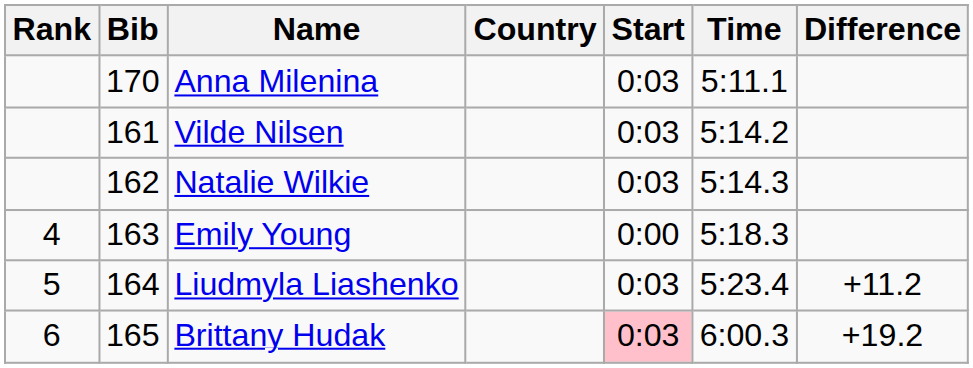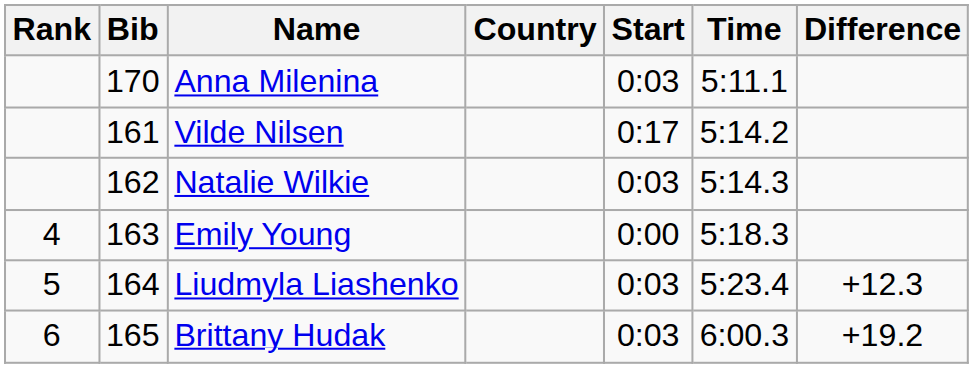 <table class="wikitable sortable" style="text-align:center">
 <tr>
 <th>Rank</th>
 <th>Bib</th>
 <th>Name</th>
 <th>Country</th>
 <th>Start</th>
 <th>Time</th>
 <th>Difference</th>
 </tr>
 <tr>
 <td></td>
 <td>170</td>
 <td align=left><a href='#'>Anna Milenina</a></td>
 <td align=left></td>
 <td>0:03</td>
 <td>5:11.1</td>
 <td></td>
 </tr>
 <tr>
 <td></td>
 <td>161</td>
 <td align=left><a href='#'>Vilde Nilsen</a></td>
 <td align=left></td>
-<td>0:03</td>
+<td>0:17</td>
 <td>5:14.2</td>
 <td></td>
 </tr>
 <tr>
 <td></td>
 <td>162</td>
 <td align=left><a href='#'>Natalie Wilkie</a></td>
 <td align=left></td>
 <td>0:03</td>
 <td>5:14.3</td>
 <td></td>
 </tr>
 <tr>
 <td>4</td>
 <td>163</td>
 <td align=left><a href='#'>Emily Young</a></td>
 <td align=left></td>
 <td>0:00</td>
 <td>5:18.3</td>
 <td></td>
 </tr>
 <tr>
 <td>5</td>
 <td>164</td>
 <td align=left><a href='#'>Liudmyla Liashenko</a></td>
 <td align=left></td>
 <td>0:03</td>
 <td>5:23.4</td>
-<td>+11.2</td>
+<td>+12.3</td>
 </tr>
 <tr>
 <td>6</td>
 <td>165</td>
 <td align=left><a href='#'>Brittany Hudak</a></td>
 <td align=left></td>
-<td style="background: pink;">0:03</td>
+<td>0:03</td>
 <td>6:00.3</td>
 <td>+19.2</td>
 </tr>
 </table>
